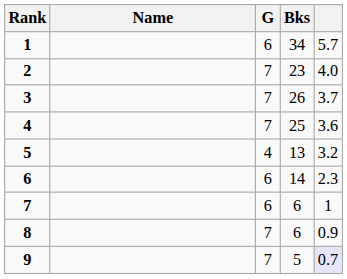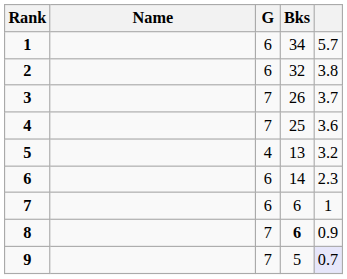 <table class="wikitable" style="text-align:center; font-size:90%;">
 <tr>
 <th width=10px>Rank</th>
 <th width=175px>Name</th>
 <th width=15px>G</th>
 <th width=10px>Bks</th>
 <th width=10px></th>
 </tr>
 <tr>
 <td><strong>1</strong></td>
 <td align=left><strong></strong></td>
 <td>6</td>
 <td>34</td>
 <td>5.7</td>
 </tr>
 <tr>
 <td><strong>2</strong></td>
 <td align=left></td>
-<td>7</td>
-<td>23</td>
-<td>4.0</td>
+<td>6</td>
+<td>32</td>
+<td>3.8</td>
 </tr>
 <tr>
 <td><strong>3</strong></td>
 <td align=left></td>
 <td>7</td>
 <td>26</td>
 <td>3.7</td>
 </tr>
 <tr>
 <td><strong>4</strong></td>
 <td align=left></td>
 <td>7</td>
 <td>25</td>
 <td>3.6</td>
 </tr>
 <tr>
 <td><strong>5</strong></td>
 <td align=left></td>
 <td>4</td>
 <td>13</td>
 <td>3.2</td>
 </tr>
 <tr>
 <td><strong>6</strong></td>
 <td align=left></td>
 <td>6</td>
 <td>14</td>
 <td>2.3</td>
 </tr>
 <tr>
 <td><strong>7</strong></td>
 <td align=left></td>
 <td>6</td>
 <td>6</td>
 <td>1</td>
 </tr>
 <tr>
 <td><strong>8</strong></td>
 <td align=left></td>
 <td>7</td>
-<td>6</td>
+<td><strong>6</strong></td>
 <td>0.9</td>
 </tr>
 <tr>
 <td><strong>9</strong></td>
 <td align=left></td>
 <td>7</td>
 <td>5</td>
 <td style="background: lavender;">0.7</td>
 </tr>
 </table>
